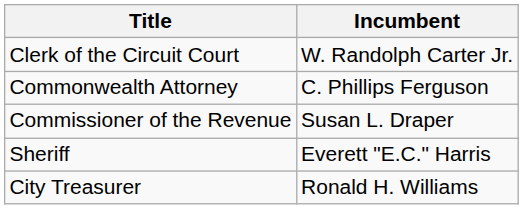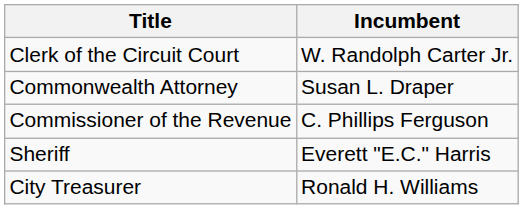 <table class="wikitable">
 <tr>
 <th>Title</th>
 <th>Incumbent</th>
 </tr>
 <tr>
 <td>Clerk of the Circuit Court</td>
 <td>W. Randolph Carter Jr.</td>
 </tr>
 <tr>
 <td>Commonwealth Attorney</td>
-<td>C. Phillips Ferguson</td>
+<td>Susan L. Draper</td>
 </tr>
 <tr>
 <td>Commissioner of the Revenue</td>
-<td>Susan L. Draper</td>
+<td>C. Phillips Ferguson</td>
 </tr>
 <tr>
 <td>Sheriff</td>
 <td>Everett "E.C." Harris</td>
 </tr>
 <tr>
 <td>City Treasurer</td>
 <td>Ronald H. Williams</td>
 </tr>
 </table>
